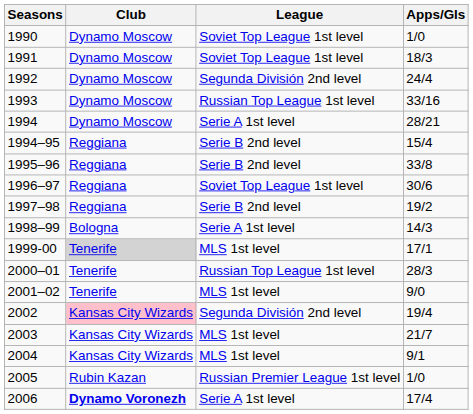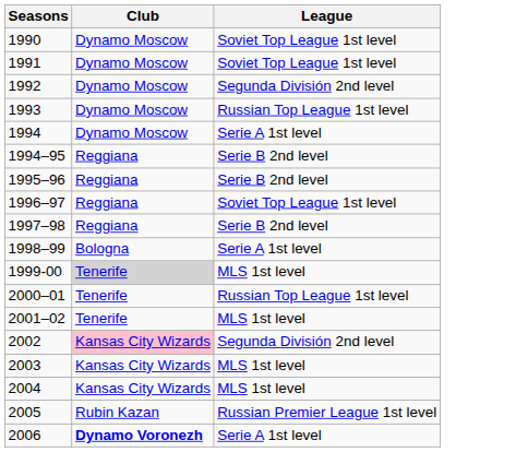 <table class="wikitable">
 <tr>
 <th>Seasons</th>
 <th>Club</th>
 <th>League</th>
-<th>Apps/Gls</th>
 </tr>
 <tr>
 <td>1990</td>
 <td><a href='#'>Dynamo Moscow</a></td>
 <td><a href='#'>Soviet Top League</a> 1st level</td>
-<td>1/0</td>
 </tr>
 <tr>
 <td>1991</td>
 <td><a href='#'>Dynamo Moscow</a></td>
 <td><a href='#'>Soviet Top League</a> 1st level</td>
-<td>18/3</td>
 </tr>
 <tr>
 <td>1992</td>
 <td><a href='#'>Dynamo Moscow</a></td>
 <td><a href='#'>Segunda División</a> 2nd level</td>
-<td>24/4</td>
 </tr>
 <tr>
 <td>1993</td>
 <td><a href='#'>Dynamo Moscow</a></td>
 <td><a href='#'>Russian Top League</a> 1st level</td>
-<td>33/16</td>
 </tr>
 <tr>
 <td>1994</td>
 <td><a href='#'>Dynamo Moscow</a></td>
 <td><a href='#'>Serie A</a> 1st level</td>
-<td>28/21</td>
 </tr>
 <tr>
 <td>1994–95</td>
 <td><a href='#'>Reggiana</a></td>
 <td><a href='#'>Serie B</a> 2nd level</td>
-<td>15/4</td>
 </tr>
 <tr>
 <td>1995–96</td>
 <td><a href='#'>Reggiana</a></td>
 <td><a href='#'>Serie B</a> 2nd level</td>
-<td>33/8</td>
 </tr>
 <tr>
 <td>1996–97</td>
 <td><a href='#'>Reggiana</a></td>
 <td><a href='#'>Soviet Top League</a> 1st level</td>
-<td>30/6</td>
 </tr>
 <tr>
 <td>1997–98</td>
 <td><a href='#'>Reggiana</a></td>
 <td><a href='#'>Serie B</a> 2nd level</td>
-<td>19/2</td>
 </tr>
 <tr>
 <td>1998–99</td>
 <td><a href='#'>Bologna</a></td>
 <td><a href='#'>Serie A</a> 1st level</td>
-<td>14/3</td>
 </tr>
 <tr>
 <td>1999-00</td>
 <td style="background: lightgrey;"><a href='#'>Tenerife</a></td>
 <td><a href='#'>MLS</a> 1st level</td>
-<td>17/1</td>
 </tr>
 <tr>
 <td>2000–01</td>
 <td><a href='#'>Tenerife</a></td>
 <td><a href='#'>Russian Top League</a> 1st level</td>
-<td>28/3</td>
 </tr>
 <tr>
 <td>2001–02</td>
 <td><a href='#'>Tenerife</a></td>
 <td><a href='#'>MLS</a> 1st level</td>
-<td>9/0</td>
 </tr>
 <tr>
 <td>2002</td>
 <td style="background: pink;"><a href='#'>Kansas City Wizards</a></td>
 <td><a href='#'>Segunda División</a> 2nd level</td>
-<td>19/4</td>
 </tr>
 <tr>
 <td>2003</td>
 <td><a href='#'>Kansas City Wizards</a></td>
 <td><a href='#'>MLS</a> 1st level</td>
-<td>21/7</td>
 </tr>
 <tr>
 <td>2004</td>
 <td><a href='#'>Kansas City Wizards</a></td>
 <td><a href='#'>MLS</a> 1st level</td>
-<td>9/1</td>
 </tr>
 <tr>
 <td>2005</td>
 <td><a href='#'>Rubin Kazan</a></td>
 <td><a href='#'>Russian Premier League</a> 1st level</td>
-<td>1/0</td>
 </tr>
 <tr>
 <td>2006</td>
 <td><strong><a href='#'>Dynamo Voronezh</a></strong></td>
 <td><a href='#'>Serie A</a> 1st level</td>
-<td>17/4</td>
 </tr>
 </table>
